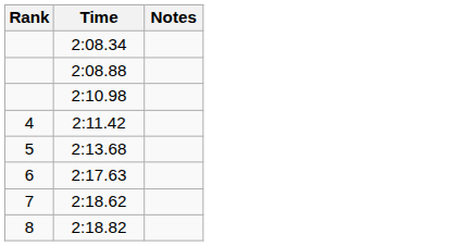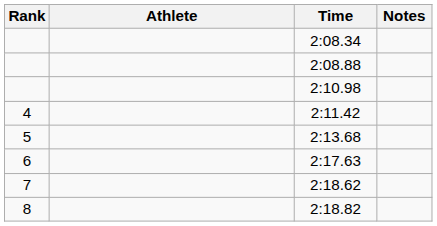 <table class="wikitable" style="text-align:center">
 <tr>
 <th width=40>Rank</th>
+<th width=250>Athlete</th>
 <th width=80>Time</th>
 <th width=50>Notes</th>
 </tr>
 <tr>
 <td></td>
+<td align=left></td>
 <td>2:08.34</td>
 <td></td>
 </tr>
 <tr>
 <td></td>
+<td align=left></td>
 <td>2:08.88</td>
 <td></td>
 </tr>
 <tr>
 <td></td>
+<td align=left></td>
 <td>2:10.98</td>
 <td></td>
 </tr>
 <tr>
 <td>4</td>
+<td align=left></td>
 <td>2:11.42</td>
 <td></td>
 </tr>
 <tr>
 <td>5</td>
+<td align=left></td>
 <td>2:13.68</td>
 <td></td>
 </tr>
 <tr>
 <td>6</td>
+<td align=left></td>
 <td>2:17.63</td>
 <td></td>
 </tr>
 <tr>
 <td>7</td>
+<td align=left></td>
 <td>2:18.62</td>
 <td></td>
 </tr>
 <tr>
 <td>8</td>
+<td align=left></td>
 <td>2:18.82</td>
 <td></td>
 </tr>
 </table>
